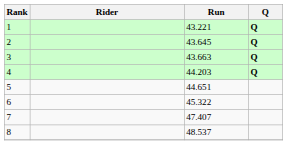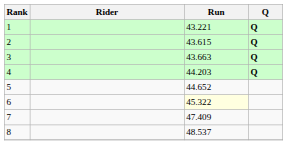 <table class="wikitable" style="font-size:95%" style="text-align:center">
 <tr>
 <th>Rank</th>
 <th width=250>Rider</th>
 <th width=100>Run</th>
 <th width=50>Q</th>
 </tr>
 <tr bgcolor=ccffcc>
 <td>1</td>
 <td align=left></td>
 <td>43.221</td>
 <td><strong>Q</strong></td>
 </tr>
 <tr bgcolor=ccffcc>
 <td>2</td>
 <td align=left></td>
-<td>43.645</td>
+<td>43.615</td>
 <td><strong>Q</strong></td>
 </tr>
 <tr bgcolor=ccffcc>
 <td>3</td>
 <td align=left></td>
 <td>43.663</td>
 <td><strong>Q</strong></td>
 </tr>
 <tr bgcolor=ccffcc>
 <td>4</td>
 <td align=left></td>
 <td>44.203</td>
 <td><strong>Q</strong></td>
 </tr>
 <tr>
 <td>5</td>
 <td align=left></td>
-<td>44.651</td>
+<td>44.652</td>
 <td></td>
 </tr>
 <tr>
 <td>6</td>
 <td align=left></td>
-<td>45.322</td>
+<td style="background: lightyellow;">45.322</td>
 <td></td>
 </tr>
 <tr>
 <td>7</td>
 <td align=left></td>
-<td>47.407</td>
+<td>47.409</td>
 <td></td>
 </tr>
 <tr>
 <td>8</td>
 <td align=left></td>
 <td>48.537</td>
 <td></td>
 </tr>
 <tr>
 </tr>
 </table>
